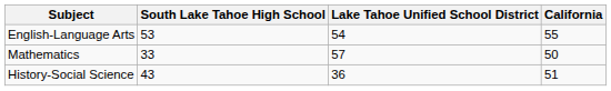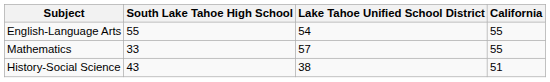 <table class="wikitable">
 <tr>
 <th>Subject</th>
 <th>South Lake Tahoe High School</th>
 <th>Lake Tahoe Unified School District</th>
 <th>California</th>
 </tr>
 <tr>
 <td>English-Language Arts</td>
-<td>53</td>
+<td>55</td>
 <td>54</td>
 <td>55</td>
 </tr>
 <tr>
 <td>Mathematics</td>
 <td>33</td>
 <td>57</td>
-<td>50</td>
+<td>55</td>
 </tr>
 <tr>
 <td>History-Social Science</td>
 <td>43</td>
-<td>36</td>
+<td>38</td>
 <td>51</td>
 </tr>
 </table>
